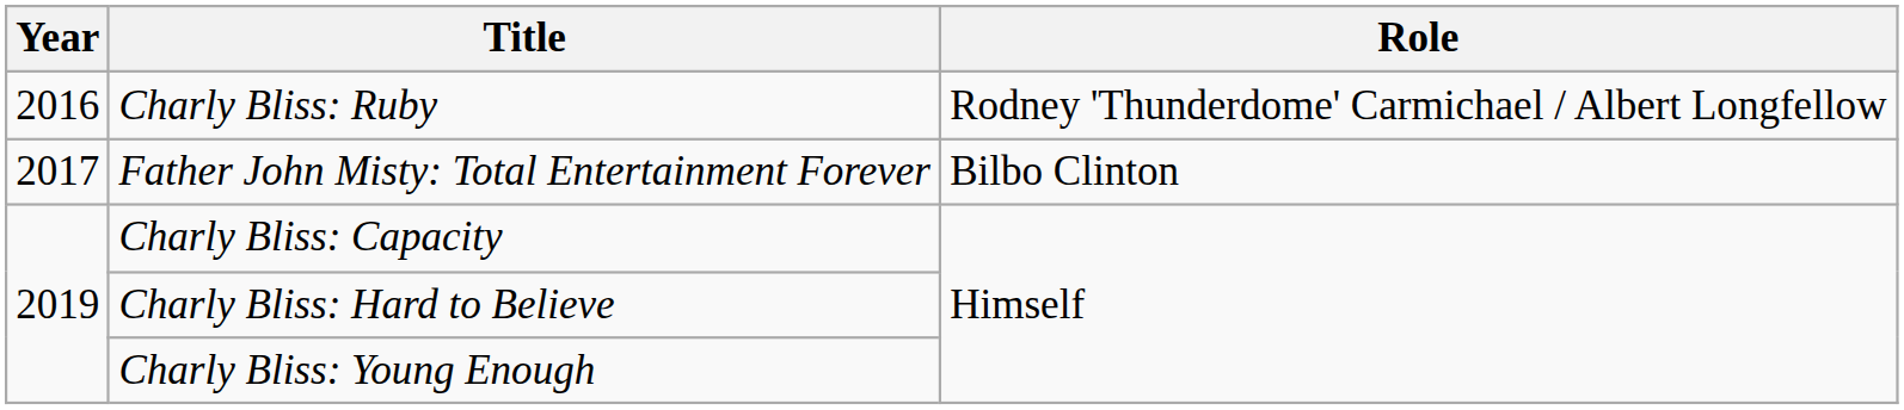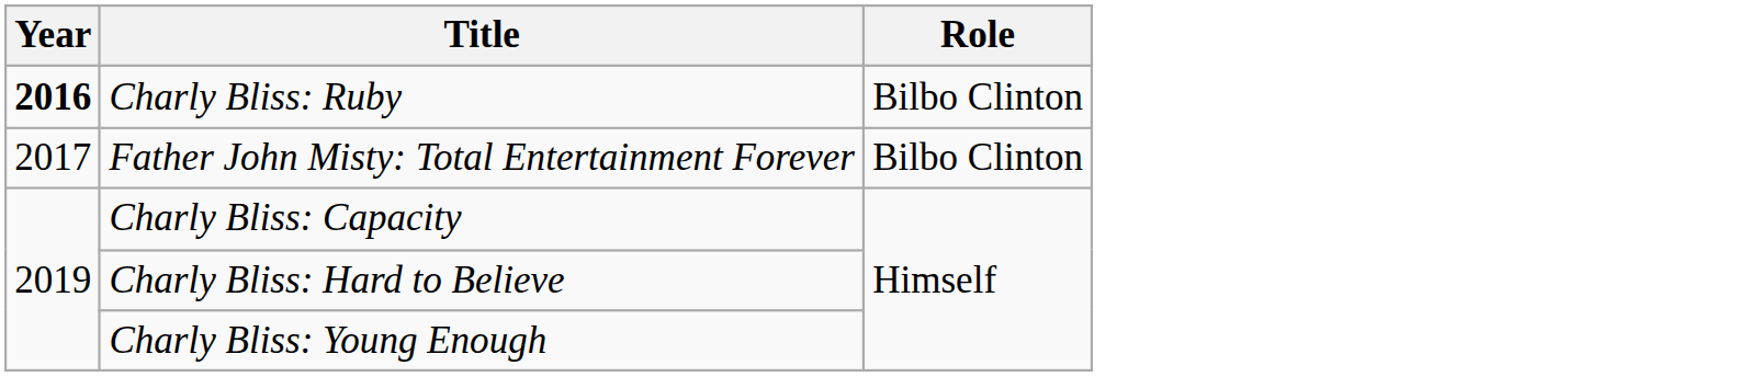 <table class = "wikitable sortable">
 <tr>
 <th>Year</th>
 <th>Title</th>
 <th>Role</th>
 </tr>
 <tr>
-<td>2016</td>
+<td><strong>2016</strong></td>
 <td><em>Charly Bliss: Ruby</em></td>
-<td>Rodney 'Thunderdome' Carmichael / Albert Longfellow</td>
+<td>Bilbo Clinton</td>
 </tr>
 <tr>
 <td>2017</td>
 <td><em>Father John Misty: Total Entertainment Forever</em></td>
 <td>Bilbo Clinton</td>
 </tr>
 <tr>
 <td rowspan="3">2019</td>
 <td><em>Charly Bliss: Capacity</em></td>
 <td rowspan="3">Himself</td>
 </tr>
 <tr>
 <td><em>Charly Bliss: Hard to Believe</em></td>
 </tr>
 <tr>
 <td><em>Charly Bliss: Young Enough</em></td>
 </tr>
 </table>
